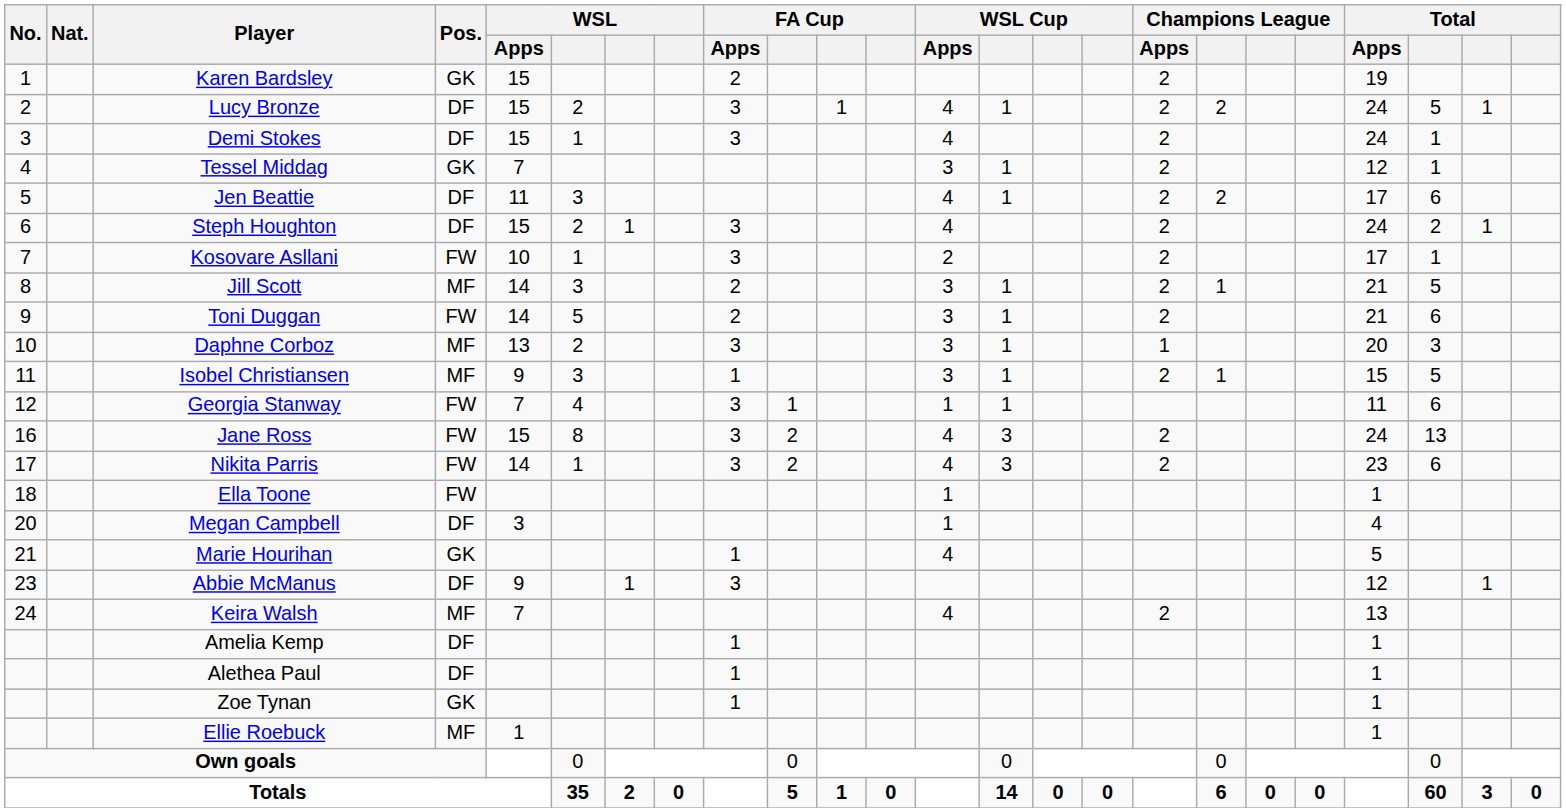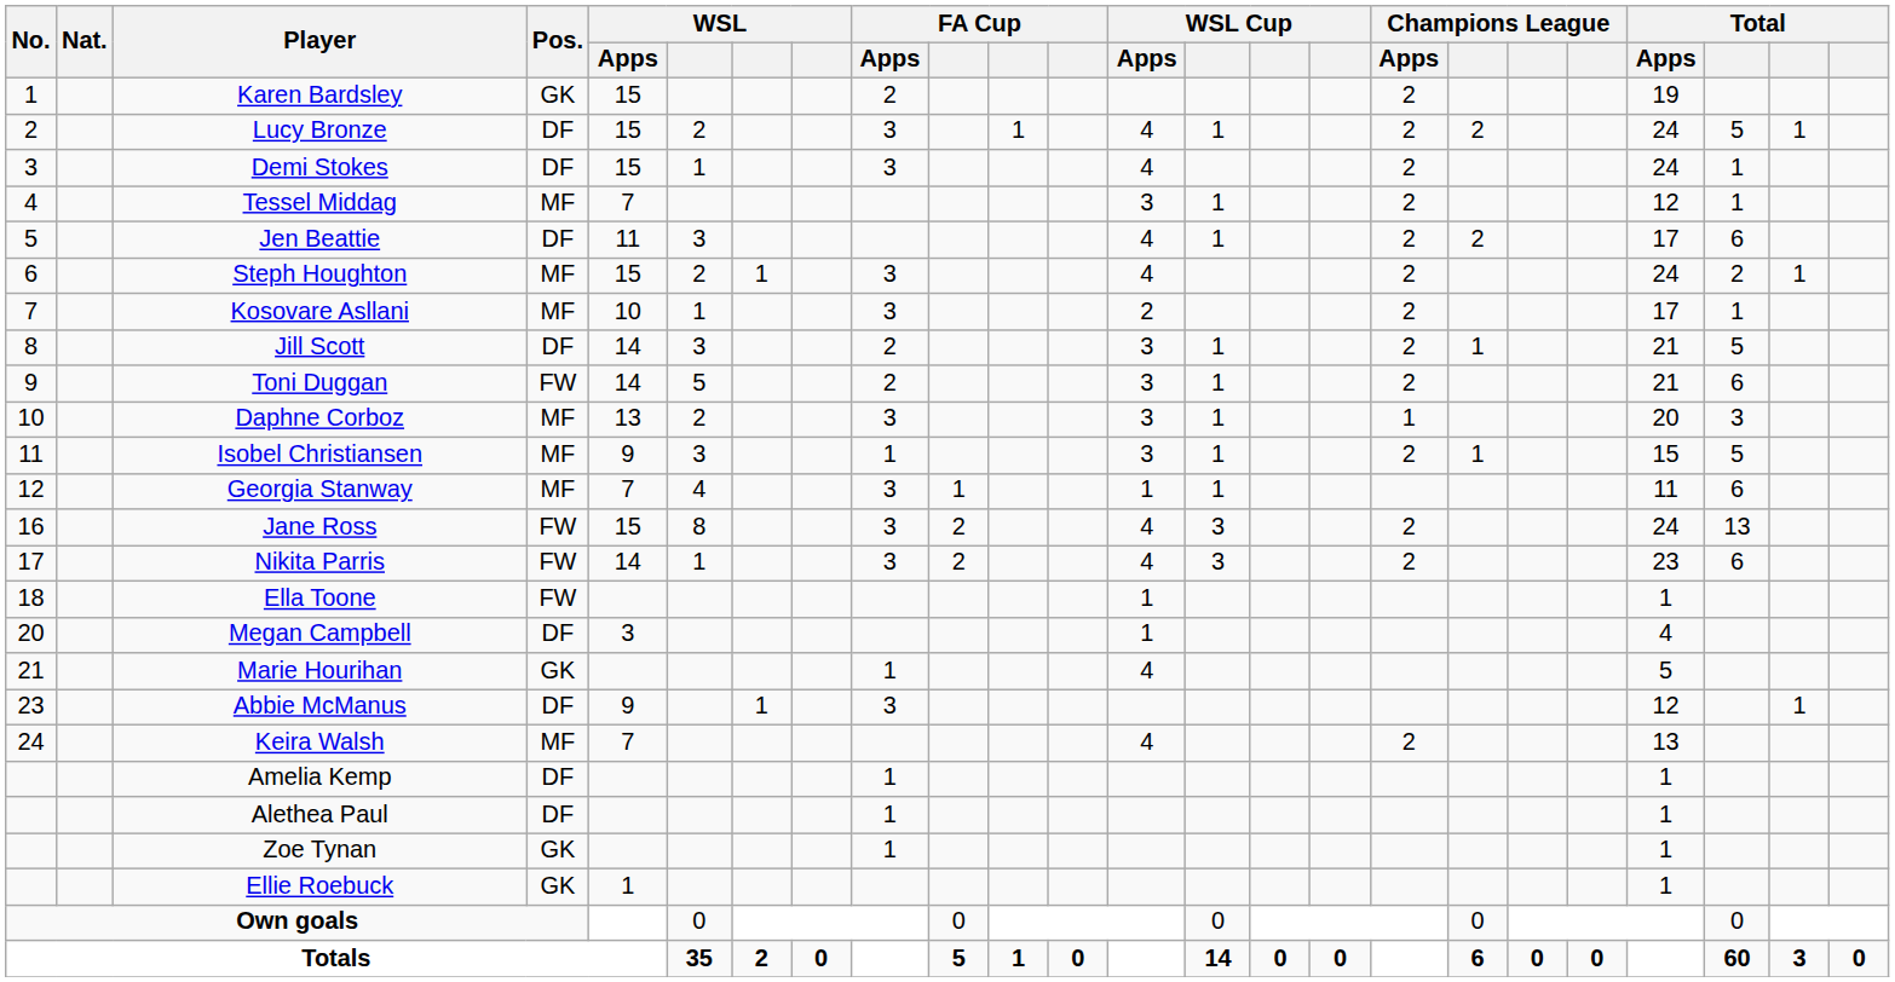 <table class="wikitable sortable alternance"  style="font-size:86%; text-align:center; line-height:14px; width:85%;">
 <tr>
 <th rowspan="2" style="width:10px;"><strong>No.</strong></th>
 <th rowspan="2" style="width:10px;"><strong>Nat.</strong></th>
 <th rowspan="2" scope="col" style="width:325px;"><strong>Player</strong></th>
 <th rowspan="2" style="width:10px;"><strong>Pos.</strong></th>
 <th colspan="4"><strong>WSL</strong></th>
 <th colspan="4"><strong>FA Cup</strong></th>
 <th colspan="4"><strong>WSL Cup</strong></th>
 <th colspan="4"><strong>Champions League</strong></th>
 <th colspan="4"><strong>Total</strong></th>
 </tr>
 <tr style="text-align:center;">
 <th width=40><strong>Apps</strong></th>
 <th width=40></th>
 <th width=40></th>
 <th width=40></th>
 <th width=40><strong>Apps</strong></th>
 <th width=40></th>
 <th width=40></th>
 <th width=40></th>
 <th width=40><strong>Apps</strong></th>
 <th width=40></th>
 <th width=40></th>
 <th width=40></th>
 <th width=40><strong>Apps</strong></th>
 <th width=40></th>
 <th width=40></th>
 <th width=40></th>
 <th width=40><strong>Apps</strong></th>
 <th width=40></th>
 <th width=40></th>
 <th width=40></th>
 </tr>
 <tr>
 <td>1</td>
 <td></td>
 <td><a href='#'>Karen Bardsley</a></td>
 <td>GK</td>
 <td>15</td>
 <td></td>
 <td></td>
 <td></td>
 <td>2</td>
 <td></td>
 <td></td>
 <td></td>
 <td></td>
 <td></td>
 <td></td>
 <td></td>
 <td>2</td>
 <td></td>
 <td></td>
 <td></td>
 <td>19</td>
 <td></td>
 <td></td>
 <td></td>
 </tr>
 <tr>
 <td>2</td>
 <td></td>
 <td><a href='#'>Lucy Bronze</a></td>
 <td>DF</td>
 <td>15</td>
 <td>2</td>
 <td></td>
 <td></td>
 <td>3</td>
 <td></td>
 <td>1</td>
 <td></td>
 <td>4</td>
 <td>1</td>
 <td></td>
 <td></td>
 <td>2</td>
 <td>2</td>
 <td></td>
 <td></td>
 <td>24</td>
 <td>5</td>
 <td>1</td>
 <td></td>
 </tr>
 <tr>
 <td>3</td>
 <td></td>
 <td><a href='#'>Demi Stokes</a></td>
 <td>DF</td>
 <td>15</td>
 <td>1</td>
 <td></td>
 <td></td>
 <td>3</td>
 <td></td>
 <td></td>
 <td></td>
 <td>4</td>
 <td></td>
 <td></td>
 <td></td>
 <td>2</td>
 <td></td>
 <td></td>
 <td></td>
 <td>24</td>
 <td>1</td>
 <td></td>
 <td></td>
 </tr>
 <tr>
 <td>4</td>
 <td></td>
 <td><a href='#'>Tessel Middag</a></td>
-<td>GK</td>
+<td>MF</td>
 <td>7</td>
 <td></td>
 <td></td>
 <td></td>
 <td></td>
 <td></td>
 <td></td>
 <td></td>
 <td>3</td>
 <td>1</td>
 <td></td>
 <td></td>
 <td>2</td>
 <td></td>
 <td></td>
 <td></td>
 <td>12</td>
 <td>1</td>
 <td></td>
 <td></td>
 </tr>
 <tr>
 <td>5</td>
 <td></td>
 <td><a href='#'>Jen Beattie</a></td>
 <td>DF</td>
 <td>11</td>
 <td>3</td>
 <td></td>
 <td></td>
 <td></td>
 <td></td>
 <td></td>
 <td></td>
 <td>4</td>
 <td>1</td>
 <td></td>
 <td></td>
 <td>2</td>
 <td>2</td>
 <td></td>
 <td></td>
 <td>17</td>
 <td>6</td>
 <td></td>
 <td></td>
 </tr>
 <tr>
 <td>6</td>
 <td></td>
 <td><a href='#'>Steph Houghton</a></td>
-<td>DF</td>
+<td>MF</td>
 <td>15</td>
 <td>2</td>
 <td>1</td>
 <td></td>
 <td>3</td>
 <td></td>
 <td></td>
 <td></td>
 <td>4</td>
 <td></td>
 <td></td>
 <td></td>
 <td>2</td>
 <td></td>
 <td></td>
 <td></td>
 <td>24</td>
 <td>2</td>
 <td>1</td>
 <td></td>
 </tr>
 <tr>
 <td>7</td>
 <td></td>
 <td><a href='#'>Kosovare Asllani</a></td>
-<td>FW</td>
+<td>MF</td>
 <td>10</td>
 <td>1</td>
 <td></td>
 <td></td>
 <td>3</td>
 <td></td>
 <td></td>
 <td></td>
 <td>2</td>
 <td></td>
 <td></td>
 <td></td>
 <td>2</td>
 <td></td>
 <td></td>
 <td></td>
 <td>17</td>
 <td>1</td>
 <td></td>
 <td></td>
 </tr>
 <tr>
 <td>8</td>
 <td></td>
 <td><a href='#'>Jill Scott</a></td>
-<td>MF</td>
+<td>DF</td>
 <td>14</td>
 <td>3</td>
 <td></td>
 <td></td>
 <td>2</td>
 <td></td>
 <td></td>
 <td></td>
 <td>3</td>
 <td>1</td>
 <td></td>
 <td></td>
 <td>2</td>
 <td>1</td>
 <td></td>
 <td></td>
 <td>21</td>
 <td>5</td>
 <td></td>
 <td></td>
 </tr>
 <tr>
 <td>9</td>
 <td></td>
 <td><a href='#'>Toni Duggan</a></td>
 <td>FW</td>
 <td>14</td>
 <td>5</td>
 <td></td>
 <td></td>
 <td>2</td>
 <td></td>
 <td></td>
 <td></td>
 <td>3</td>
 <td>1</td>
 <td></td>
 <td></td>
 <td>2</td>
 <td></td>
 <td></td>
 <td></td>
 <td>21</td>
 <td>6</td>
 <td></td>
 <td></td>
 </tr>
 <tr>
 <td>10</td>
 <td></td>
 <td><a href='#'>Daphne Corboz</a></td>
 <td>MF</td>
 <td>13</td>
 <td>2</td>
 <td></td>
 <td></td>
 <td>3</td>
 <td></td>
 <td></td>
 <td></td>
 <td>3</td>
 <td>1</td>
 <td></td>
 <td></td>
 <td>1</td>
 <td></td>
 <td></td>
 <td></td>
 <td>20</td>
 <td>3</td>
 <td></td>
 <td></td>
 </tr>
 <tr>
 <td>11</td>
 <td></td>
 <td><a href='#'>Isobel Christiansen</a></td>
 <td>MF</td>
 <td>9</td>
 <td>3</td>
 <td></td>
 <td></td>
 <td>1</td>
 <td></td>
 <td></td>
 <td></td>
 <td>3</td>
 <td>1</td>
 <td></td>
 <td></td>
 <td>2</td>
 <td>1</td>
 <td></td>
 <td></td>
 <td>15</td>
 <td>5</td>
 <td></td>
 <td></td>
 </tr>
 <tr>
 <td>12</td>
 <td></td>
 <td><a href='#'>Georgia Stanway</a></td>
-<td>FW</td>
+<td>MF</td>
 <td>7</td>
 <td>4</td>
 <td></td>
 <td></td>
 <td>3</td>
 <td>1</td>
 <td></td>
 <td></td>
 <td>1</td>
 <td>1</td>
 <td></td>
 <td></td>
 <td></td>
 <td></td>
 <td></td>
 <td></td>
 <td>11</td>
 <td>6</td>
 <td></td>
 <td></td>
 </tr>
 <tr>
 <td>16</td>
 <td></td>
 <td><a href='#'>Jane Ross</a></td>
 <td>FW</td>
 <td>15</td>
 <td>8</td>
 <td></td>
 <td></td>
 <td>3</td>
 <td>2</td>
 <td></td>
 <td></td>
 <td>4</td>
 <td>3</td>
 <td></td>
 <td></td>
 <td>2</td>
 <td></td>
 <td></td>
 <td></td>
 <td>24</td>
 <td>13</td>
 <td></td>
 <td></td>
 </tr>
 <tr>
 <td>17</td>
 <td></td>
 <td><a href='#'>Nikita Parris</a></td>
 <td>FW</td>
 <td>14</td>
 <td>1</td>
 <td></td>
 <td></td>
 <td>3</td>
 <td>2</td>
 <td></td>
 <td></td>
 <td>4</td>
 <td>3</td>
 <td></td>
 <td></td>
 <td>2</td>
 <td></td>
 <td></td>
 <td></td>
 <td>23</td>
 <td>6</td>
 <td></td>
 <td></td>
 </tr>
 <tr>
 <td>18</td>
 <td></td>
 <td><a href='#'>Ella Toone</a></td>
 <td>FW</td>
 <td></td>
 <td></td>
 <td></td>
 <td></td>
 <td></td>
 <td></td>
 <td></td>
 <td></td>
 <td>1</td>
 <td></td>
 <td></td>
 <td></td>
 <td></td>
 <td></td>
 <td></td>
 <td></td>
 <td>1</td>
 <td></td>
 <td></td>
 <td></td>
 </tr>
 <tr>
 <td>20</td>
 <td></td>
 <td><a href='#'>Megan Campbell</a></td>
 <td>DF</td>
 <td>3</td>
 <td></td>
 <td></td>
 <td></td>
 <td></td>
 <td></td>
 <td></td>
 <td></td>
 <td>1</td>
 <td></td>
 <td></td>
 <td></td>
 <td></td>
 <td></td>
 <td></td>
 <td></td>
 <td>4</td>
 <td></td>
 <td></td>
 <td></td>
 </tr>
 <tr>
 <td>21</td>
 <td></td>
 <td><a href='#'>Marie Hourihan</a></td>
 <td>GK</td>
 <td></td>
 <td></td>
 <td></td>
 <td></td>
 <td>1</td>
 <td></td>
 <td></td>
 <td></td>
 <td>4</td>
 <td></td>
 <td></td>
 <td></td>
 <td></td>
 <td></td>
 <td></td>
 <td></td>
 <td>5</td>
 <td></td>
 <td></td>
 <td></td>
 </tr>
 <tr>
 <td>23</td>
 <td></td>
 <td><a href='#'>Abbie McManus</a></td>
 <td>DF</td>
 <td>9</td>
 <td></td>
 <td>1</td>
 <td></td>
 <td>3</td>
 <td></td>
 <td></td>
 <td></td>
 <td></td>
 <td></td>
 <td></td>
 <td></td>
 <td></td>
 <td></td>
 <td></td>
 <td></td>
 <td>12</td>
 <td></td>
 <td>1</td>
 <td></td>
 </tr>
 <tr>
 <td>24</td>
 <td></td>
 <td><a href='#'>Keira Walsh</a></td>
 <td>MF</td>
 <td>7</td>
 <td></td>
 <td></td>
 <td></td>
 <td></td>
 <td></td>
 <td></td>
 <td></td>
 <td>4</td>
 <td></td>
 <td></td>
 <td></td>
 <td>2</td>
 <td></td>
 <td></td>
 <td></td>
 <td>13</td>
 <td></td>
 <td></td>
 <td></td>
 </tr>
 <tr>
 <td></td>
 <td></td>
 <td>Amelia Kemp</td>
 <td>DF</td>
 <td></td>
 <td></td>
 <td></td>
 <td></td>
 <td>1</td>
 <td></td>
 <td></td>
 <td></td>
 <td></td>
 <td></td>
 <td></td>
 <td></td>
 <td></td>
 <td></td>
 <td></td>
 <td></td>
 <td>1</td>
 <td></td>
 <td></td>
 <td></td>
 </tr>
 <tr>
 <td></td>
 <td></td>
 <td>Alethea Paul</td>
 <td>DF</td>
 <td></td>
 <td></td>
 <td></td>
 <td></td>
 <td>1</td>
 <td></td>
 <td></td>
 <td></td>
 <td></td>
 <td></td>
 <td></td>
 <td></td>
 <td></td>
 <td></td>
 <td></td>
 <td></td>
 <td>1</td>
 <td></td>
 <td></td>
 <td></td>
 </tr>
 <tr>
 <td></td>
 <td></td>
 <td>Zoe Tynan</td>
 <td>GK</td>
 <td></td>
 <td></td>
 <td></td>
 <td></td>
 <td>1</td>
 <td></td>
 <td></td>
 <td></td>
 <td></td>
 <td></td>
 <td></td>
 <td></td>
 <td></td>
 <td></td>
 <td></td>
 <td></td>
 <td>1</td>
 <td></td>
 <td></td>
 <td></td>
 </tr>
 <tr>
 <td></td>
 <td></td>
 <td><a href='#'>Ellie Roebuck</a></td>
-<td>MF</td>
+<td>GK</td>
 <td>1</td>
 <td></td>
 <td></td>
 <td></td>
 <td></td>
 <td></td>
 <td></td>
 <td></td>
 <td></td>
 <td></td>
 <td></td>
 <td></td>
 <td></td>
 <td></td>
 <td></td>
 <td></td>
 <td>1</td>
 <td></td>
 <td></td>
 <td></td>
 </tr>
 <tr class="sortbottom">
 <td colspan="4"><strong>Own goals</strong></td>
 <td ! style="background:white; text-align: center;"></td>
 <td>0</td>
 <td ! colspan="3" style="background:white; text-align: center;"></td>
 <td>0</td>
 <td ! colspan="3" style="background:white; text-align: center;"></td>
 <td>0</td>
 <td ! colspan="3" style="background:white; text-align: center;"></td>
 <td>0</td>
 <td ! colspan="3" style="background:white; text-align: center;"></td>
 <td>0</td>
 <td ! colspan="2" style="background:white; text-align: center;"></td>
 </tr>
 <tr class="sortbottom">
 <td colspan="5"  style="background:white; text-align: center;"><strong>Totals</strong></td>
 <td><strong>35</strong></td>
 <td><strong>2</strong></td>
 <td><strong>0</strong></td>
 <td ! rowspan="2" style="background:white; text-align: center;"></td>
 <td><strong>5</strong></td>
 <td><strong>1</strong></td>
 <td><strong>0</strong></td>
 <td ! rowspan="2" style="background:white; text-align: center;"></td>
 <td><strong>14</strong></td>
 <td><strong>0</strong></td>
 <td><strong>0</strong></td>
 <td ! rowspan="2" style="background:white; text-align: center;"></td>
 <td><strong>6</strong></td>
 <td><strong>0</strong></td>
 <td><strong>0</strong></td>
 <td ! rowspan="2" style="background:white; text-align: center;"></td>
 <td><strong>60</strong></td>
 <td><strong>3</strong></td>
 <td><strong>0</strong></td>
 </tr>
 </table>
